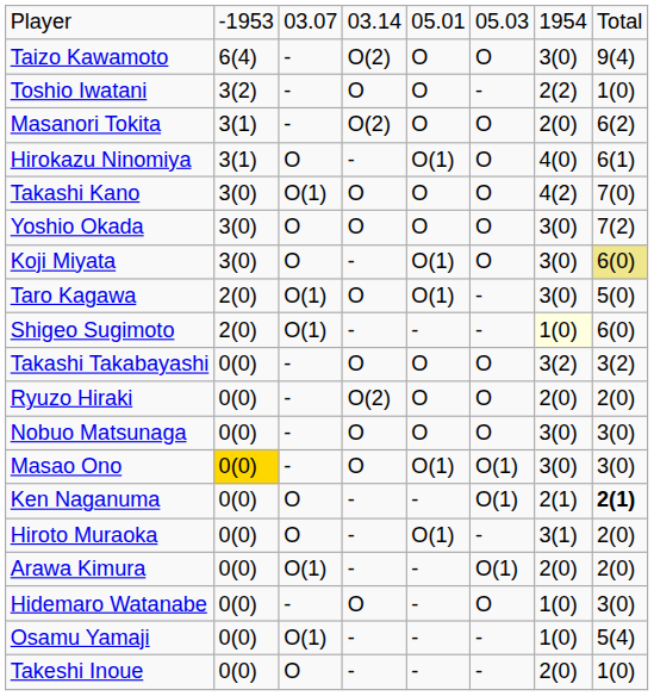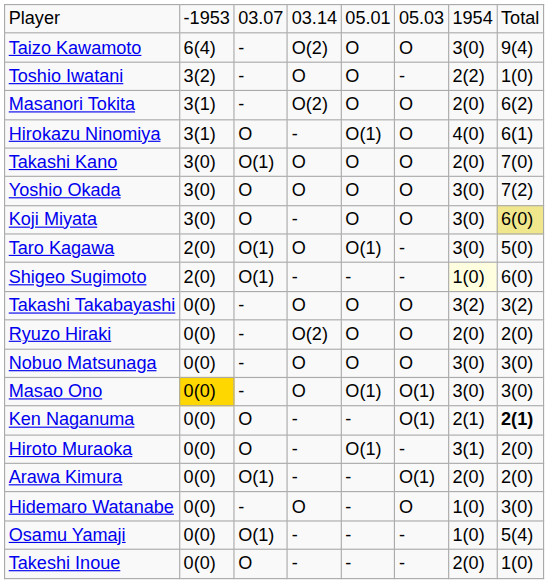 <table class="wikitable" style="text-align:left;">
 <tr>
 <td>Player</td>
 <td>-1953</td>
 <td>03.07</td>
 <td>03.14</td>
 <td>05.01</td>
 <td>05.03</td>
 <td>1954</td>
 <td>Total</td>
 </tr>
 <tr>
 <td><a href='#'>Taizo Kawamoto</a></td>
 <td>6(4)</td>
 <td>-</td>
 <td>O(2)</td>
 <td>O</td>
 <td>O</td>
 <td>3(0)</td>
 <td>9(4)</td>
 </tr>
 <tr>
 <td><a href='#'>Toshio Iwatani</a></td>
 <td>3(2)</td>
 <td>-</td>
 <td>O</td>
 <td>O</td>
 <td>-</td>
 <td>2(2)</td>
 <td>1(0)</td>
 </tr>
 <tr>
 <td><a href='#'>Masanori Tokita</a></td>
 <td>3(1)</td>
 <td>-</td>
 <td>O(2)</td>
 <td>O</td>
 <td>O</td>
 <td>2(0)</td>
 <td>6(2)</td>
 </tr>
 <tr>
 <td><a href='#'>Hirokazu Ninomiya</a></td>
 <td>3(1)</td>
 <td>O</td>
 <td>-</td>
 <td>O(1)</td>
 <td>O</td>
 <td>4(0)</td>
 <td>6(1)</td>
 </tr>
 <tr>
 <td><a href='#'>Takashi Kano</a></td>
 <td>3(0)</td>
 <td>O(1)</td>
 <td>O</td>
 <td>O</td>
 <td>O</td>
-<td>4(2)</td>
+<td>2(0)</td>
 <td>7(0)</td>
 </tr>
 <tr>
 <td><a href='#'>Yoshio Okada</a></td>
 <td>3(0)</td>
 <td>O</td>
 <td>O</td>
 <td>O</td>
 <td>O</td>
 <td>3(0)</td>
 <td>7(2)</td>
 </tr>
 <tr>
 <td><a href='#'>Koji Miyata</a></td>
 <td>3(0)</td>
 <td>O</td>
 <td>-</td>
-<td>O(1)</td>
+<td>O</td>
 <td>O</td>
 <td>3(0)</td>
 <td style="background: khaki;">6(0)</td>
 </tr>
 <tr>
 <td><a href='#'>Taro Kagawa</a></td>
 <td>2(0)</td>
 <td>O(1)</td>
 <td>O</td>
 <td>O(1)</td>
 <td>-</td>
 <td>3(0)</td>
 <td>5(0)</td>
 </tr>
 <tr>
 <td><a href='#'>Shigeo Sugimoto</a></td>
 <td>2(0)</td>
 <td>O(1)</td>
 <td>-</td>
 <td>-</td>
 <td>-</td>
 <td style="background: lightyellow;">1(0)</td>
 <td>6(0)</td>
 </tr>
 <tr>
 <td><a href='#'>Takashi Takabayashi</a></td>
 <td>0(0)</td>
 <td>-</td>
 <td>O</td>
 <td>O</td>
 <td>O</td>
 <td>3(2)</td>
 <td>3(2)</td>
 </tr>
 <tr>
 <td><a href='#'>Ryuzo Hiraki</a></td>
 <td>0(0)</td>
 <td>-</td>
 <td>O(2)</td>
 <td>O</td>
 <td>O</td>
 <td>2(0)</td>
 <td>2(0)</td>
 </tr>
 <tr>
 <td><a href='#'>Nobuo Matsunaga</a></td>
 <td>0(0)</td>
 <td>-</td>
 <td>O</td>
 <td>O</td>
 <td>O</td>
 <td>3(0)</td>
 <td>3(0)</td>
 </tr>
 <tr>
 <td><a href='#'>Masao Ono</a></td>
 <td style="background: gold;">0(0)</td>
 <td>-</td>
 <td>O</td>
 <td>O(1)</td>
 <td>O(1)</td>
 <td>3(0)</td>
 <td>3(0)</td>
 </tr>
 <tr>
 <td><a href='#'>Ken Naganuma</a></td>
 <td>0(0)</td>
 <td>O</td>
 <td>-</td>
 <td>-</td>
 <td>O(1)</td>
 <td>2(1)</td>
 <td><strong>2(1)</strong></td>
 </tr>
 <tr>
 <td><a href='#'>Hiroto Muraoka</a></td>
 <td>0(0)</td>
 <td>O</td>
 <td>-</td>
 <td>O(1)</td>
 <td>-</td>
 <td>3(1)</td>
 <td>2(0)</td>
 </tr>
 <tr>
 <td><a href='#'>Arawa Kimura</a></td>
 <td>0(0)</td>
 <td>O(1)</td>
 <td>-</td>
 <td>-</td>
 <td>O(1)</td>
 <td>2(0)</td>
 <td>2(0)</td>
 </tr>
 <tr>
 <td><a href='#'>Hidemaro Watanabe</a></td>
 <td>0(0)</td>
 <td>-</td>
 <td>O</td>
 <td>-</td>
 <td>O</td>
 <td>1(0)</td>
 <td>3(0)</td>
 </tr>
 <tr>
 <td><a href='#'>Osamu Yamaji</a></td>
 <td>0(0)</td>
 <td>O(1)</td>
 <td>-</td>
 <td>-</td>
 <td>-</td>
 <td>1(0)</td>
 <td>5(4)</td>
 </tr>
 <tr>
 <td><a href='#'>Takeshi Inoue</a></td>
 <td>0(0)</td>
 <td>O</td>
 <td>-</td>
 <td>-</td>
 <td>-</td>
 <td>2(0)</td>
 <td>1(0)</td>
 </tr>
 </table>
